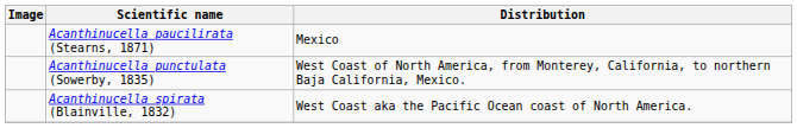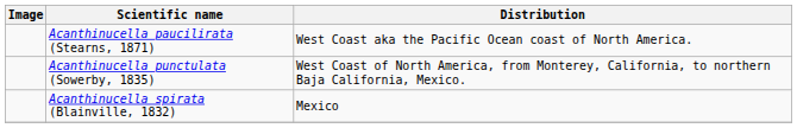 <table class="wikitable">
 <tr>
 <th>Image</th>
 <th>Scientific name</th>
 <th>Distribution</th>
 </tr>
 <tr>
 <td></td>
 <td><em><a href='#'>Acanthinucella paucilirata</a></em> (Stearns, 1871)</td>
-<td>Mexico</td>
+<td>West Coast aka the Pacific Ocean coast of North America.</td>
 </tr>
 <tr>
 <td></td>
 <td><em><a href='#'>Acanthinucella punctulata</a></em> (Sowerby, 1835)</td>
 <td>West Coast of North America, from Monterey, California, to northern Baja California, Mexico.</td>
 </tr>
 <tr>
 <td></td>
 <td><em><a href='#'>Acanthinucella spirata</a></em> (Blainville, 1832)</td>
-<td>West Coast aka the Pacific Ocean coast of North America.</td>
+<td>Mexico</td>
 </tr>
 <tr>
 </tr>
 </table>
